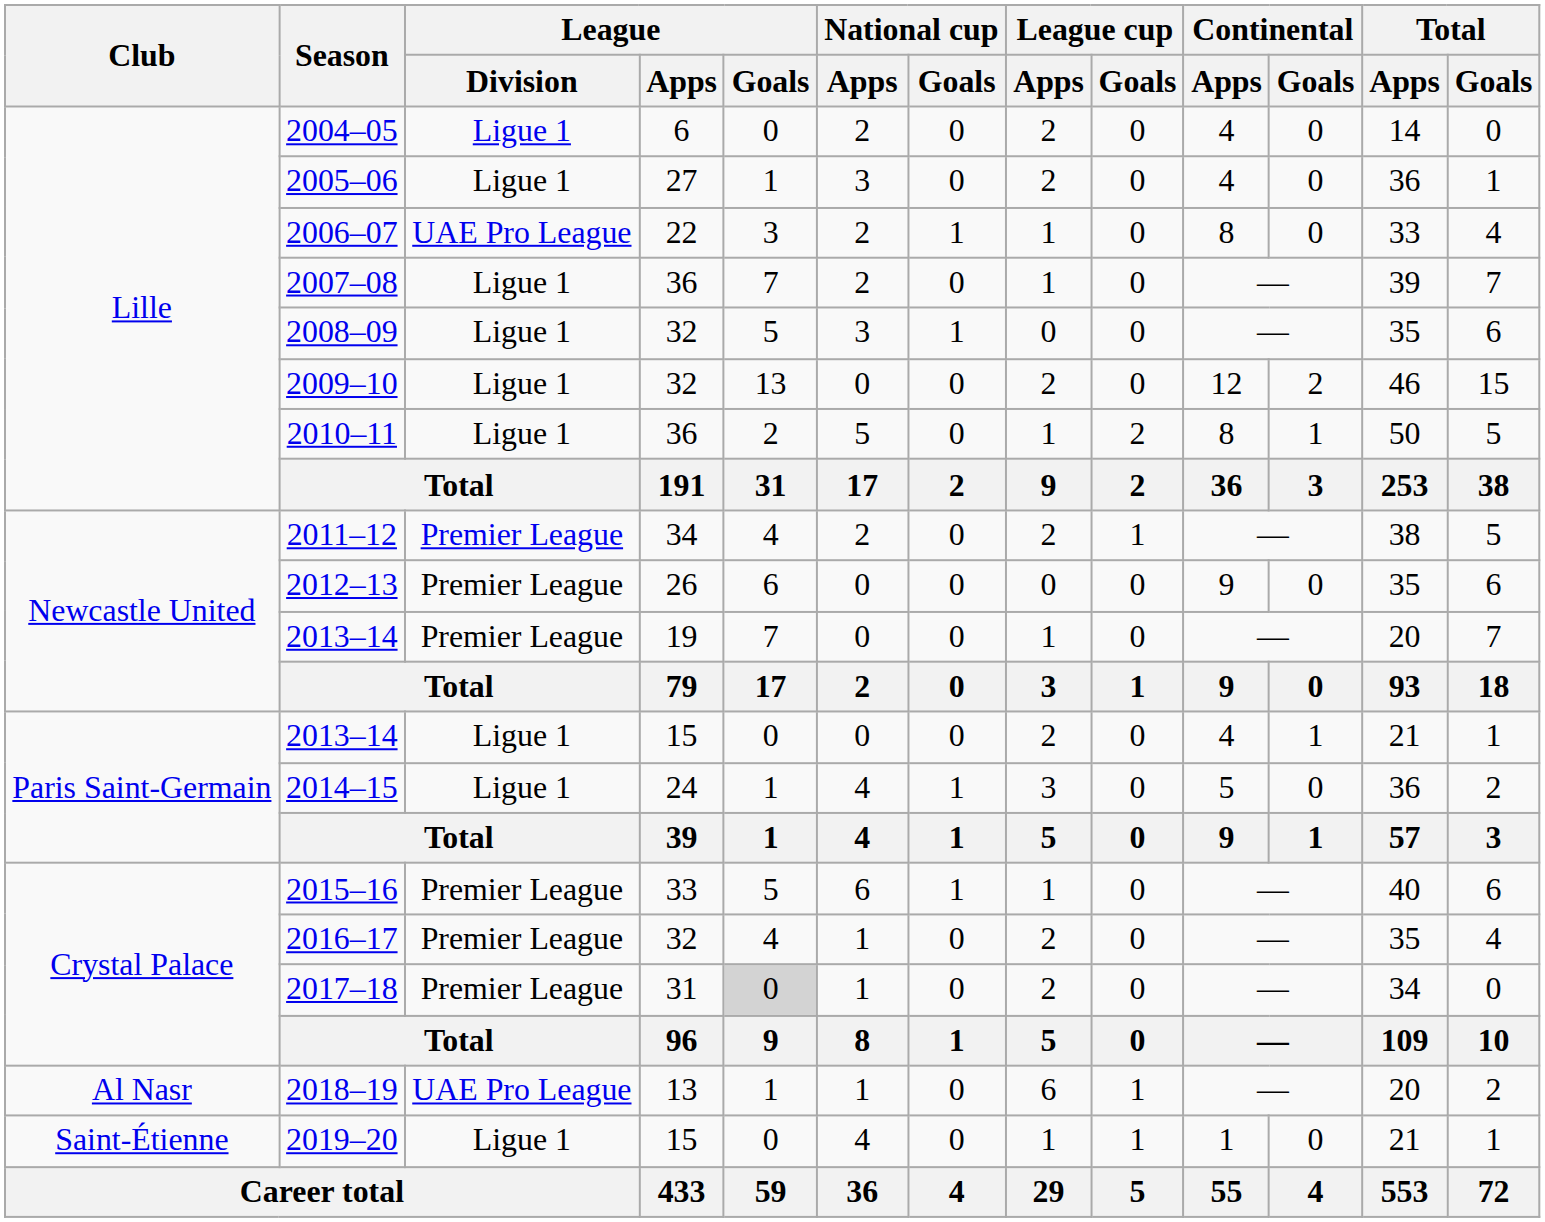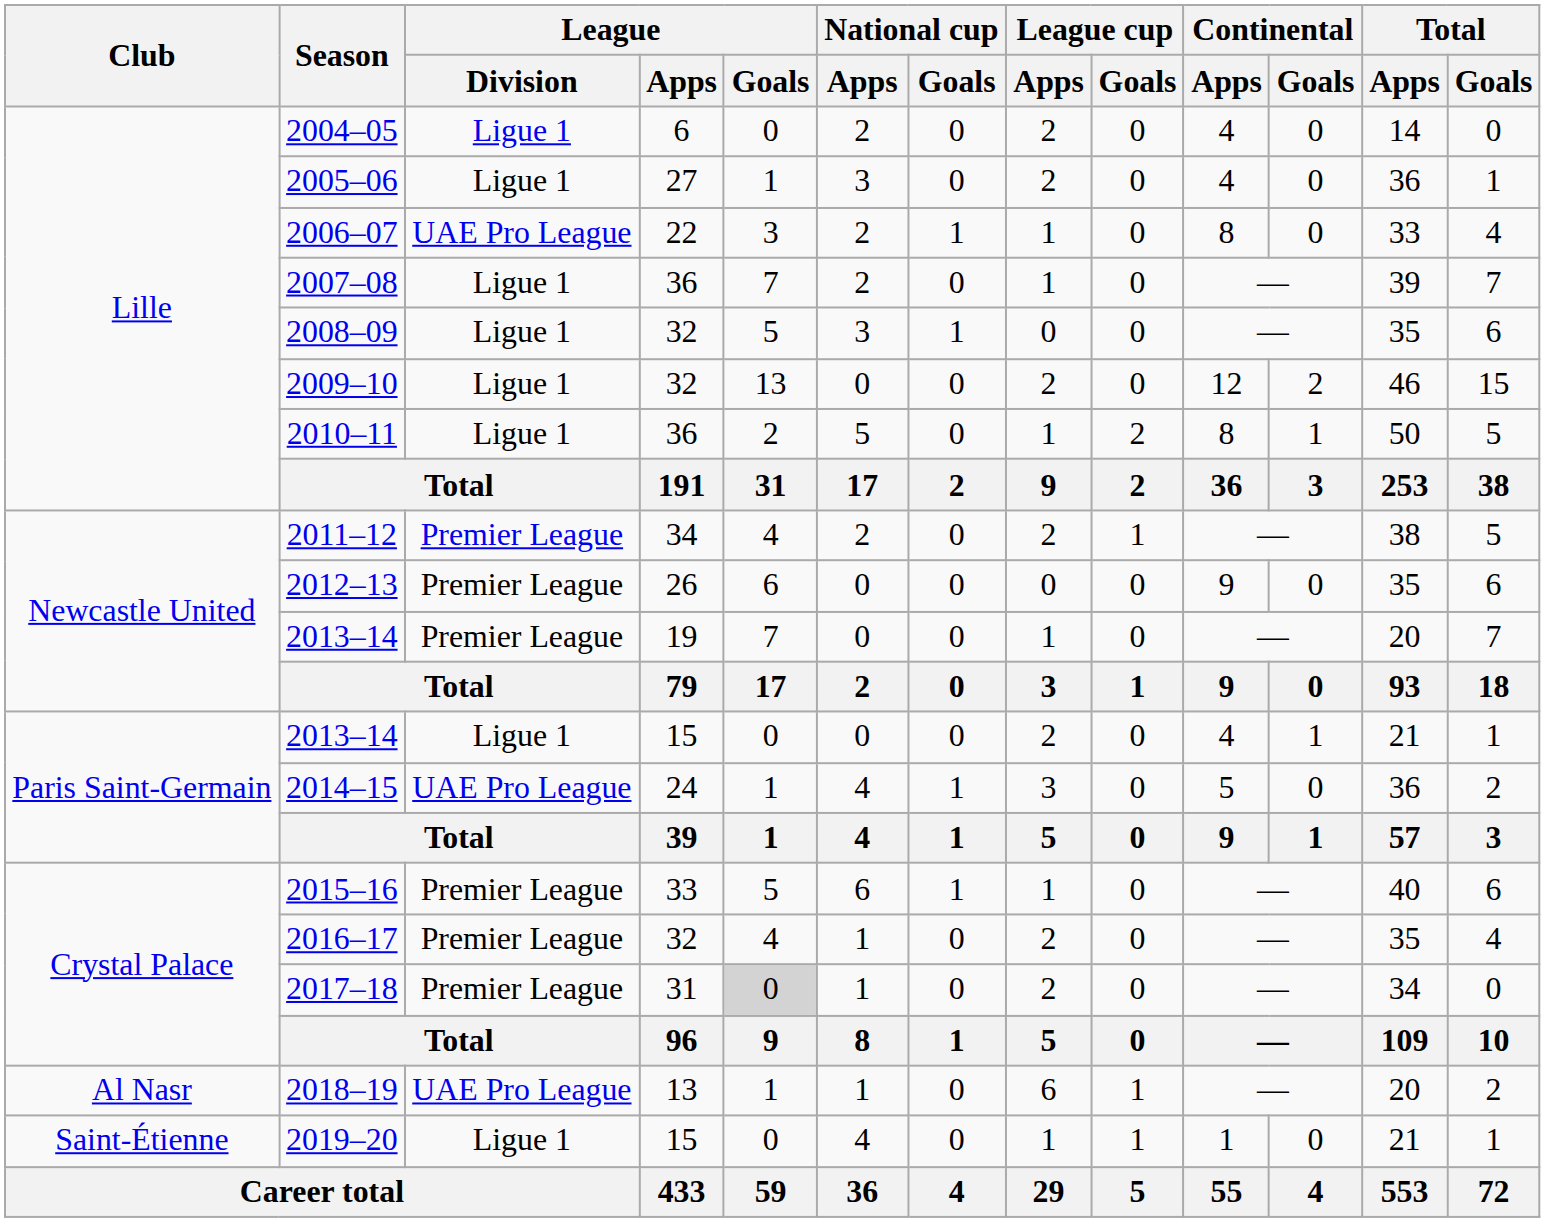 <table class="wikitable" style="text-align:center">
 <tr>
 <th rowspan="2">Club</th>
 <th rowspan="2">Season</th>
 <th colspan="3">League</th>
 <th colspan="2">National cup</th>
 <th colspan="2">League cup</th>
 <th colspan="2">Continental</th>
 <th colspan="2">Total</th>
 </tr>
 <tr>
 <th>Division</th>
 <th>Apps</th>
 <th>Goals</th>
 <th>Apps</th>
 <th>Goals</th>
 <th>Apps</th>
 <th>Goals</th>
 <th>Apps</th>
 <th>Goals</th>
 <th>Apps</th>
 <th>Goals</th>
 </tr>
 <tr>
 <td rowspan="8"><a href='#'>Lille</a></td>
 <td><a href='#'>2004–05</a></td>
 <td><a href='#'>Ligue 1</a></td>
 <td>6</td>
 <td>0</td>
 <td>2</td>
 <td>0</td>
 <td>2</td>
 <td>0</td>
 <td>4</td>
 <td>0</td>
 <td>14</td>
 <td>0</td>
 </tr>
 <tr>
 <td><a href='#'>2005–06</a></td>
 <td>Ligue 1</td>
 <td>27</td>
 <td>1</td>
 <td>3</td>
 <td>0</td>
 <td>2</td>
 <td>0</td>
 <td>4</td>
 <td>0</td>
 <td>36</td>
 <td>1</td>
 </tr>
 <tr>
 <td><a href='#'>2006–07</a></td>
 <td><a href='#'>UAE Pro League</a></td>
 <td>22</td>
 <td>3</td>
 <td>2</td>
 <td>1</td>
 <td>1</td>
 <td>0</td>
 <td>8</td>
 <td>0</td>
 <td>33</td>
 <td>4</td>
 </tr>
 <tr>
 <td><a href='#'>2007–08</a></td>
 <td>Ligue 1</td>
 <td>36</td>
 <td>7</td>
 <td>2</td>
 <td>0</td>
 <td>1</td>
 <td>0</td>
 <td colspan="2">—</td>
 <td>39</td>
 <td>7</td>
 </tr>
 <tr>
 <td><a href='#'>2008–09</a></td>
 <td>Ligue 1</td>
 <td>32</td>
 <td>5</td>
 <td>3</td>
 <td>1</td>
 <td>0</td>
 <td>0</td>
 <td colspan="2">—</td>
 <td>35</td>
 <td>6</td>
 </tr>
 <tr>
 <td><a href='#'>2009–10</a></td>
 <td>Ligue 1</td>
 <td>32</td>
 <td>13</td>
 <td>0</td>
 <td>0</td>
 <td>2</td>
 <td>0</td>
 <td>12</td>
 <td>2</td>
 <td>46</td>
 <td>15</td>
 </tr>
 <tr>
 <td><a href='#'>2010–11</a></td>
 <td>Ligue 1</td>
 <td>36</td>
 <td>2</td>
 <td>5</td>
 <td>0</td>
 <td>1</td>
 <td>2</td>
 <td>8</td>
 <td>1</td>
 <td>50</td>
 <td>5</td>
 </tr>
 <tr>
 <th colspan="2">Total</th>
 <th>191</th>
 <th>31</th>
 <th>17</th>
 <th>2</th>
 <th>9</th>
 <th>2</th>
 <th>36</th>
 <th>3</th>
 <th>253</th>
 <th>38</th>
 </tr>
 <tr>
 <td rowspan="4"><a href='#'>Newcastle United</a></td>
 <td><a href='#'>2011–12</a></td>
 <td><a href='#'>Premier League</a></td>
 <td>34</td>
 <td>4</td>
 <td>2</td>
 <td>0</td>
 <td>2</td>
 <td>1</td>
 <td colspan="2">—</td>
 <td>38</td>
 <td>5</td>
 </tr>
 <tr>
 <td><a href='#'>2012–13</a></td>
 <td>Premier League</td>
 <td>26</td>
 <td>6</td>
 <td>0</td>
 <td>0</td>
 <td>0</td>
 <td>0</td>
 <td>9</td>
 <td>0</td>
 <td>35</td>
 <td>6</td>
 </tr>
 <tr>
 <td><a href='#'>2013–14</a></td>
 <td>Premier League</td>
 <td>19</td>
 <td>7</td>
 <td>0</td>
 <td>0</td>
 <td>1</td>
 <td>0</td>
 <td colspan="2">—</td>
 <td>20</td>
 <td>7</td>
 </tr>
 <tr>
 <th colspan="2">Total</th>
 <th>79</th>
 <th>17</th>
 <th>2</th>
 <th>0</th>
 <th>3</th>
 <th>1</th>
 <th>9</th>
 <th>0</th>
 <th>93</th>
 <th>18</th>
 </tr>
 <tr>
 <td rowspan="3"><a href='#'>Paris Saint-Germain</a></td>
 <td><a href='#'>2013–14</a></td>
 <td>Ligue 1</td>
 <td>15</td>
 <td>0</td>
 <td>0</td>
 <td>0</td>
 <td>2</td>
 <td>0</td>
 <td>4</td>
 <td>1</td>
 <td>21</td>
 <td>1</td>
 </tr>
 <tr>
 <td><a href='#'>2014–15</a></td>
-<td>Ligue 1</td>
+<td><a href='#'>UAE Pro League</a></td>
 <td>24</td>
 <td>1</td>
 <td>4</td>
 <td>1</td>
 <td>3</td>
 <td>0</td>
 <td>5</td>
 <td>0</td>
 <td>36</td>
 <td>2</td>
 </tr>
 <tr>
 <th colspan="2">Total</th>
 <th>39</th>
 <th>1</th>
 <th>4</th>
 <th>1</th>
 <th>5</th>
 <th>0</th>
 <th>9</th>
 <th>1</th>
 <th>57</th>
 <th>3</th>
 </tr>
 <tr>
 <td rowspan="4"><a href='#'>Crystal Palace</a></td>
 <td><a href='#'>2015–16</a></td>
 <td>Premier League</td>
 <td>33</td>
 <td>5</td>
 <td>6</td>
 <td>1</td>
 <td>1</td>
 <td>0</td>
 <td colspan="2">—</td>
 <td>40</td>
 <td>6</td>
 </tr>
 <tr>
 <td><a href='#'>2016–17</a></td>
 <td>Premier League</td>
 <td>32</td>
 <td>4</td>
 <td>1</td>
 <td>0</td>
 <td>2</td>
 <td>0</td>
 <td colspan="2">—</td>
 <td>35</td>
 <td>4</td>
 </tr>
 <tr>
 <td><a href='#'>2017–18</a></td>
 <td>Premier League</td>
 <td>31</td>
 <td style="background: lightgrey;">0</td>
 <td>1</td>
 <td>0</td>
 <td>2</td>
 <td>0</td>
 <td colspan="2">—</td>
 <td>34</td>
 <td>0</td>
 </tr>
 <tr>
 <th colspan="2">Total</th>
 <th>96</th>
 <th>9</th>
 <th>8</th>
 <th>1</th>
 <th>5</th>
 <th>0</th>
 <th colspan="2">—</th>
 <th>109</th>
 <th>10</th>
 </tr>
 <tr>
 <td><a href='#'>Al Nasr</a></td>
 <td><a href='#'>2018–19</a></td>
 <td><a href='#'>UAE Pro League</a></td>
 <td>13</td>
 <td>1</td>
 <td>1</td>
 <td>0</td>
 <td>6</td>
 <td>1</td>
 <td colspan="2">—</td>
 <td>20</td>
 <td>2</td>
 </tr>
 <tr>
 <td><a href='#'>Saint-Étienne</a></td>
 <td><a href='#'>2019–20</a></td>
 <td>Ligue 1</td>
 <td>15</td>
 <td>0</td>
 <td>4</td>
 <td>0</td>
 <td>1</td>
 <td>1</td>
 <td>1</td>
 <td>0</td>
 <td>21</td>
 <td>1</td>
 </tr>
 <tr>
 <th colspan="3">Career total</th>
 <th>433</th>
 <th>59</th>
 <th>36</th>
 <th>4</th>
 <th>29</th>
 <th>5</th>
 <th>55</th>
 <th>4</th>
 <th>553</th>
 <th>72</th>
 </tr>
 </table>
